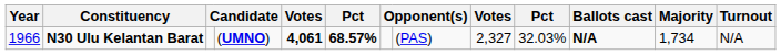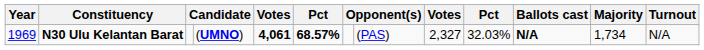 <table class="wikitable" style="margin:0.5em ; font-size:95%">
 <tr>
 <th>Year</th>
 <th>Constituency</th>
 <th colspan=2>Candidate</th>
 <th>Votes</th>
 <th>Pct</th>
 <th colspan=2>Opponent(s)</th>
 <th>Votes</th>
 <th>Pct</th>
 <th>Ballots cast</th>
 <th>Majority</th>
 <th>Turnout</th>
 </tr>
 <tr>
-<td><a href='#'>1966</a></td>
+<td><a href='#'>1969</a></td>
 <td><strong>N30 Ulu Kelantan Barat</strong></td>
 <td></td>
 <td> (<a href='#'><strong>UMNO</strong></a>)</td>
 <td align="right"><strong>4,061</strong></td>
 <td><strong>68.57%</strong></td>
 <td></td>
 <td> (<a href='#'>PAS</a>)</td>
 <td align="right">2,327</td>
 <td>32.03%</td>
 <td><strong>N/A</strong></td>
 <td>1,734</td>
 <td>N/A</td>
 </tr>
 </table>
